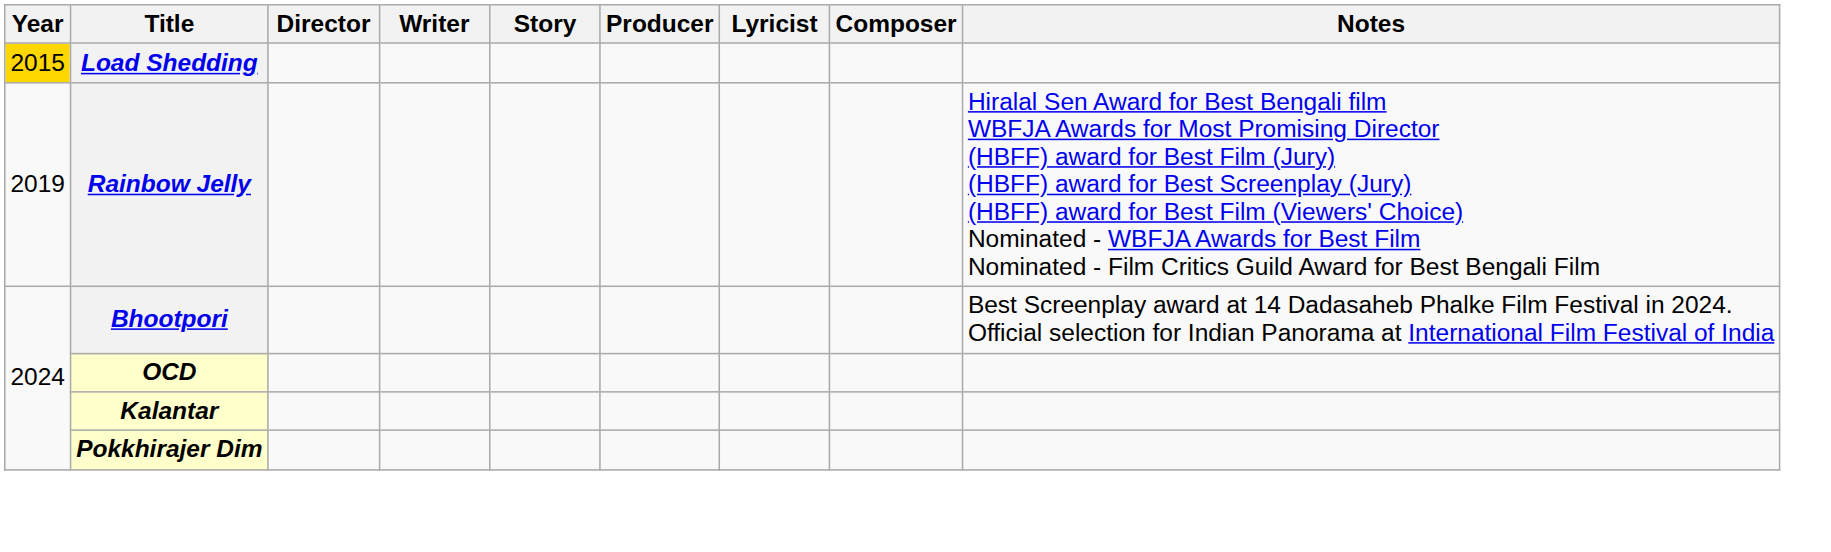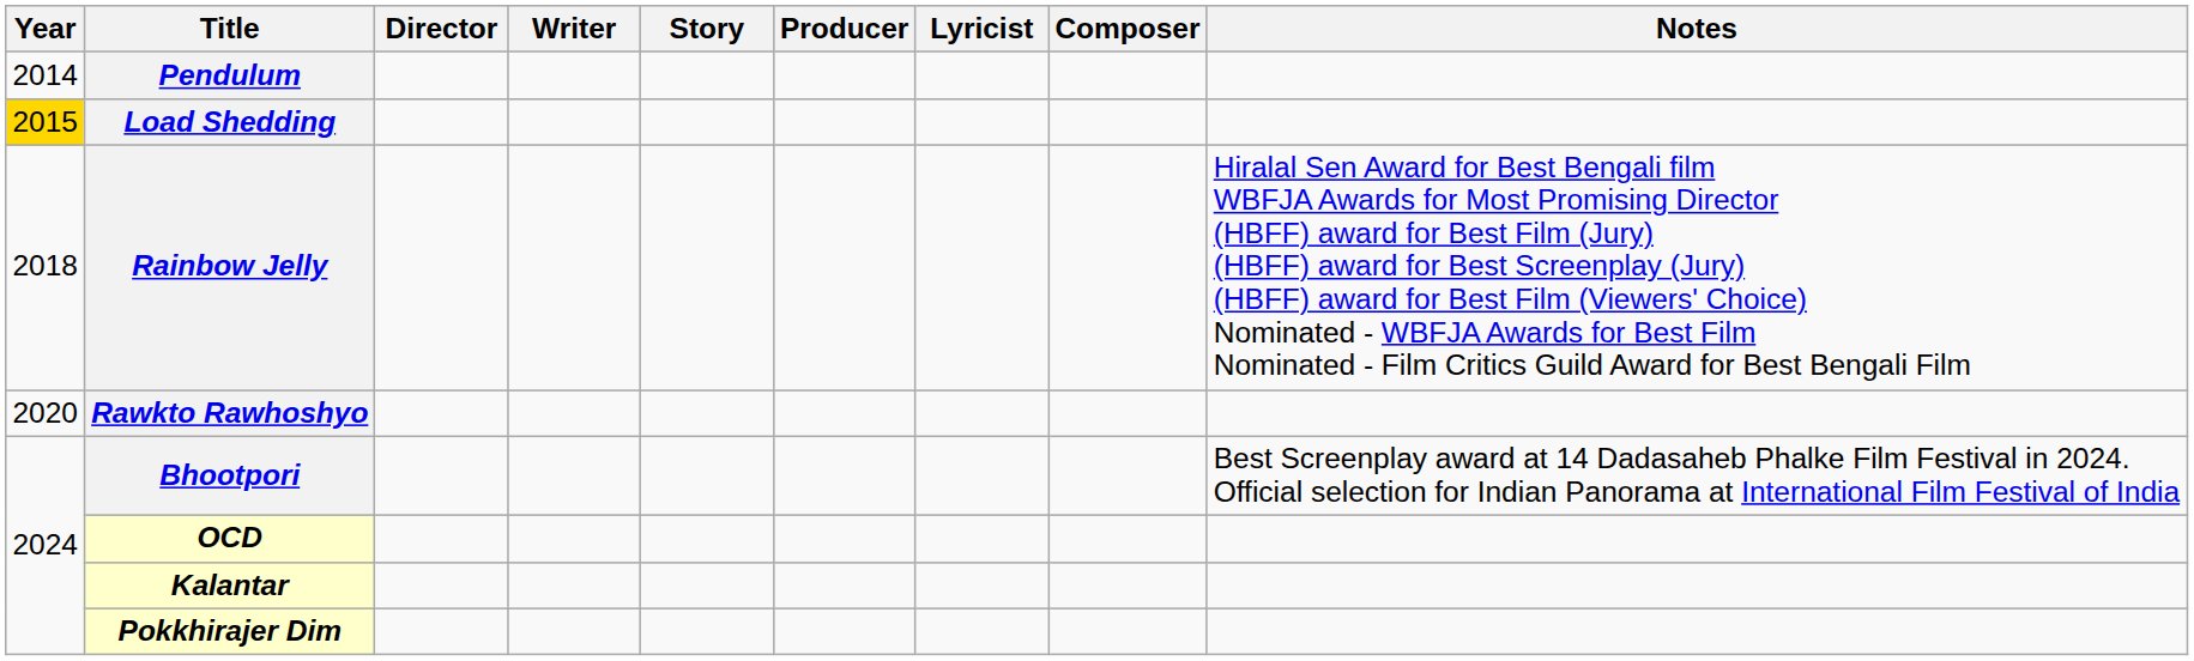 <table class="wikitable plainrowheaders sortable">
 <tr>
 <th scope="col">Year</th>
 <th scope="col">Title</th>
 <th scope="col" width=65>Director</th>
 <th scope="col" width=65>Writer</th>
 <th scope="col" width=65>Story</th>
 <th scope="col" width=65>Producer</th>
 <th scope="col" width=65>Lyricist</th>
 <th scope="col" width=65>Composer</th>
 <th scope="col" class="unsortable">Notes</th>
 </tr>
 <tr>
+<td>2014</td>
+<th scope="row"><em><a href='#'>Pendulum</a></em></th>
+<td></td>
+<td></td>
+<td></td>
+<td></td>
+<td></td>
+<td></td>
+<td></td>
+</tr>
+<tr>
 <td style="background: gold;">2015</td>
 <th scope="row"><em><a href='#'>Load Shedding</a></em></th>
 <td></td>
 <td></td>
 <td></td>
 <td></td>
 <td></td>
 <td></td>
 <td></td>
 </tr>
 <tr>
-<td>2019</td>
+<td>2018</td>
 <th scope="row"><em><a href='#'>Rainbow Jelly</a></em></th>
 <td></td>
 <td></td>
 <td></td>
 <td></td>
 <td></td>
 <td></td>
 <td><a href='#'>Hiralal Sen Award for Best Bengali film</a><br><a href='#'>WBFJA Awards for Most Promising Director</a><br><a href='#'>(HBFF) award for Best Film (Jury)</a><br><a href='#'>(HBFF) award for Best Screenplay (Jury)</a><br><a href='#'>(HBFF) award for Best Film (Viewers' Choice)</a><br> Nominated - <a href='#'>WBFJA Awards for Best Film</a><br> Nominated - Film Critics Guild Award for Best Bengali Film</td>
+</tr>
+<tr>
+<td>2020</td>
+<th scope="row"><em><a href='#'>Rawkto Rawhoshyo</a></em></th>
+<td></td>
+<td></td>
+<td></td>
+<td></td>
+<td></td>
+<td></td>
+<td></td>
 </tr>
 <tr>
 <td rowspan="4">2024</td>
 <th scope="row"><em><a href='#'>Bhootpori</a></em></th>
 <td></td>
 <td></td>
 <td></td>
 <td></td>
 <td></td>
 <td></td>
 <td>Best Screenplay award at 14 Dadasaheb Phalke Film Festival in 2024.<br>Official selection for Indian Panorama at <a href='#'>International Film Festival of India</a></td>
 </tr>
 <tr>
 <th style="background:#ffc;"><em>OCD</em></th>
 <td></td>
 <td></td>
 <td></td>
 <td></td>
 <td></td>
 <td></td>
 <td></td>
 </tr>
 <tr>
 <th style="background:#ffc;"><em>Kalantar</em></th>
 <td></td>
 <td></td>
 <td></td>
 <td></td>
 <td></td>
 <td></td>
 <td></td>
 </tr>
 <tr>
 <th style="background:#ffc;"><em>Pokkhirajer Dim</em></th>
 <td></td>
 <td></td>
 <td></td>
 <td></td>
 <td></td>
 <td></td>
 <td></td>
 </tr>
 </table>
